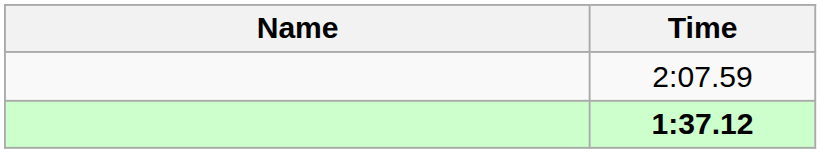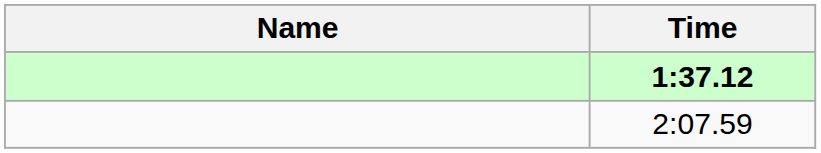 <table class="wikitable" style="text-align:center;">
 <tr>
 <th style="width:19em">Name</th>
 <th style="width:7em">Time</th>
 </tr>
+<tr bgcolor=ccffcc>
+<td align=left><strong></strong></td>
+<td><strong>1:37.12</strong></td>
+</tr>
 <tr>
 <td align=left></td>
 <td>2:07.59</td>
 </tr>
-<tr bgcolor=ccffcc>
-<td align=left><strong></strong></td>
-<td><strong>1:37.12</strong></td>
-</tr>
 </table>
